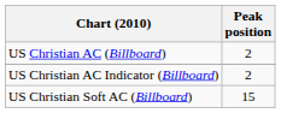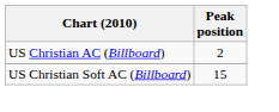 <table class="wikitable sortable plainrowheaders" style="text-align:center">
 <tr>
 <th scope="col">Chart (2010)</th>
 <th scope="col">Peak<br> position</th>
 </tr>
 <tr>
 <td align="left">US <a href='#'>Christian AC</a> (<em><a href='#'>Billboard</a></em>)</td>
 <td>2</td>
 </tr>
 <tr>
 </tr>
 <tr>
 </tr>
 <tr>
-<td align="left">US Christian AC Indicator (<em><a href='#'>Billboard</a></em>)</td>
-<td align="center">2</td>
-</tr>
-<tr>
 <td align="left">US Christian Soft AC (<em><a href='#'>Billboard</a></em>)</td>
 <td align="center">15</td>
 </tr>
 </table>
